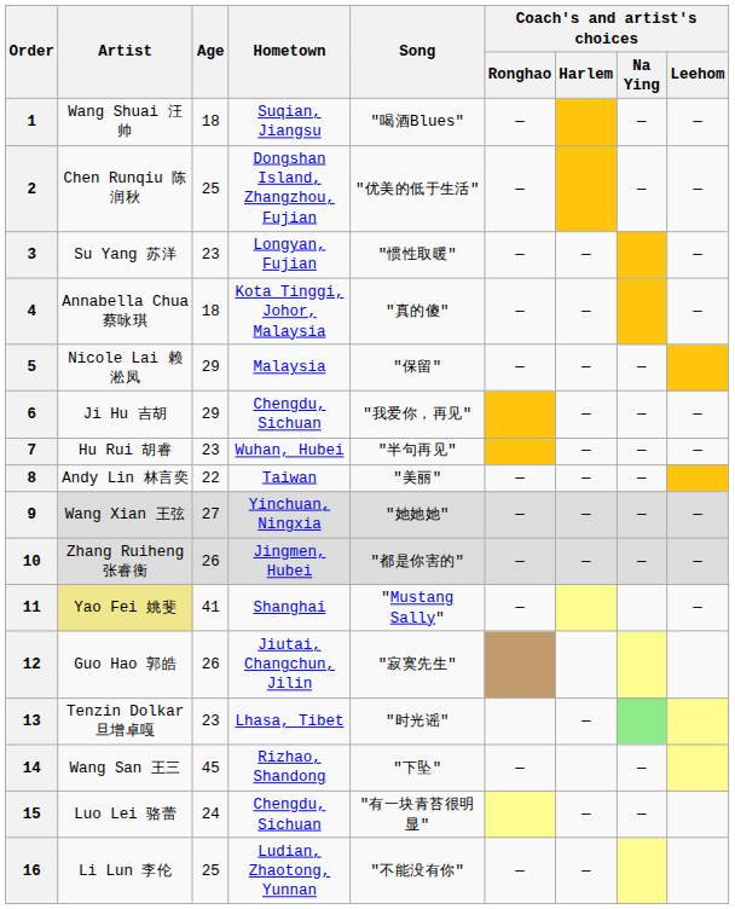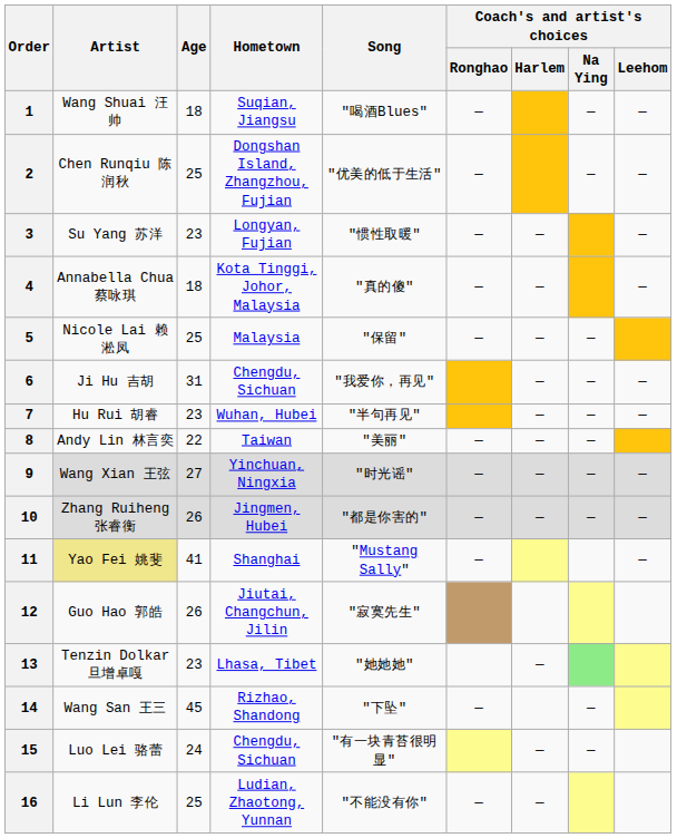 <table class="wikitable" style="text-align:center; line-height:17px; width:100%;">
 <tr>
 <th rowspan="2" scope="col" style="width:02%;">Order</th>
 <th rowspan="2" scope="col" style="width:19%;">Artist</th>
 <th rowspan="2" scope="col" style="width:05%;">Age</th>
 <th rowspan="2" scope="col" style="width:17%;">Hometown</th>
 <th rowspan="2" scope="col" style="width:19%;">Song</th>
 <th colspan="4" scope="col" style="width:28%;">Coach's and artist's choices</th>
 </tr>
 <tr>
 <th style="width:07%;">Ronghao</th>
 <th style="width:07%;">Harlem</th>
 <th style="width:07%;">Na Ying</th>
 <th style="width:07%;">Leehom</th>
 </tr>
 <tr>
 <th>1</th>
 <td>Wang Shuai 汪帅</td>
 <td>18</td>
 <td><a href='#'>Suqian, Jiangsu</a></td>
 <td>"喝酒Blues"</td>
 <td>—</td>
 <td style="background:#FFC40C;"> <strong></strong></td>
 <td>—</td>
 <td>—</td>
 </tr>
 <tr>
 <th>2</th>
 <td>Chen Runqiu 陈润秋</td>
 <td>25</td>
 <td><a href='#'>Dongshan Island, Zhangzhou, Fujian</a></td>
 <td>"优美的低于生活"</td>
 <td> —</td>
 <td style="background:#FFC40C;"><strong></strong></td>
 <td>—</td>
 <td>—</td>
 </tr>
 <tr>
 <th>3</th>
 <td>Su Yang 苏洋</td>
 <td>23</td>
 <td><a href='#'>Longyan, Fujian</a></td>
 <td>"惯性取暖"</td>
 <td> —</td>
 <td>—</td>
 <td style="background:#FFC40C;"><strong></strong></td>
 <td>—</td>
 </tr>
 <tr>
 <th>4</th>
 <td>Annabella Chua 蔡咏琪</td>
 <td>18</td>
 <td><a href='#'>Kota Tinggi, Johor, Malaysia</a></td>
 <td>"真的傻"</td>
 <td>—</td>
 <td>—</td>
 <td style="background:#FFC40C;"><strong></strong></td>
 <td> —</td>
 </tr>
 <tr>
 <th>5</th>
 <td>Nicole Lai 赖淞凤</td>
-<td>29</td>
+<td>25</td>
 <td><a href='#'>Malaysia</a></td>
 <td>"保留"</td>
 <td>—</td>
 <td>—</td>
 <td>—</td>
 <td style="background:#FFC40C;"> <strong></strong></td>
 </tr>
 <tr>
 <th>6</th>
 <td>Ji Hu 吉胡</td>
-<td>29</td>
+<td>31</td>
 <td><a href='#'>Chengdu, Sichuan</a></td>
 <td>"我爱你，再见"</td>
 <td style="background:#FFC40C;"><strong></strong></td>
 <td>—</td>
 <td>—</td>
 <td> —</td>
 </tr>
 <tr>
 <th>7</th>
 <td>Hu Rui 胡睿</td>
 <td>23</td>
 <td><a href='#'>Wuhan, Hubei</a></td>
 <td>"半句再见"</td>
 <td style="background:#FFC40C;"> <strong></strong></td>
 <td>—</td>
 <td>—</td>
 <td>—</td>
 </tr>
 <tr>
 <th>8</th>
 <td>Andy Lin 林言奕</td>
 <td>22</td>
 <td><a href='#'>Taiwan</a></td>
 <td>"美丽"</td>
 <td>—</td>
 <td> —</td>
 <td>—</td>
 <td style="background:#FFC40C;"><strong></strong></td>
 </tr>
 <tr style="background:#DCDCDC;">
 <th>9</th>
 <td>Wang Xian 王弦</td>
 <td>27</td>
 <td><a href='#'>Yinchuan, Ningxia</a></td>
-<td>"她她她"</td>
+<td>"时光谣"</td>
 <td>—</td>
 <td>—</td>
 <td> —</td>
 <td>—</td>
 </tr>
 <tr style="background:#DCDCDC;">
 <th>10</th>
 <td>Zhang Ruiheng 张睿衡</td>
 <td>26</td>
 <td><a href='#'>Jingmen, Hubei</a></td>
 <td>"都是你害的"</td>
 <td> —</td>
 <td>—</td>
 <td>—</td>
 <td>—</td>
 </tr>
 <tr>
 <th>11</th>
 <td style="background: khaki;">Yao Fei 姚斐</td>
 <td>41</td>
 <td><a href='#'>Shanghai</a></td>
 <td>"<a href='#'>Mustang Sally</a>"</td>
 <td>—</td>
 <td style="background:#fdfc8f;">  <strong></strong></td>
 <td><strong></strong></td>
 <td>—</td>
 </tr>
 <tr>
 <th>12</th>
 <td>Guo Hao 郭皓</td>
 <td>26</td>
 <td><a href='#'>Jiutai, Changchun, Jilin</a></td>
 <td>"寂寞先生"</td>
 <td style="background:#c19a6b;"><strong></strong></td>
 <td><strong></strong></td>
 <td style="background:#fdfc8f;"> <strong></strong></td>
 <td><strong></strong></td>
 </tr>
 <tr>
 <th>13</th>
 <td>Tenzin Dolkar 旦增卓嘎</td>
 <td>23</td>
 <td><a href='#'>Lhasa, Tibet</a></td>
-<td>"时光谣"</td>
+<td>"她她她"</td>
 <td><strong></strong></td>
 <td> —</td>
 <td style="background:#8deb87;"> <strong></strong></td>
 <td style="background:#fdfc8f;"><strong></strong></td>
 </tr>
 <tr>
 <th>14</th>
 <td>Wang San 王三</td>
 <td>45</td>
 <td><a href='#'>Rizhao, Shandong</a></td>
 <td>"下坠"</td>
 <td>—</td>
 <td><strong></strong></td>
 <td>  —</td>
 <td style="background:#fdfc8f;"><strong></strong></td>
 </tr>
 <tr>
 <th>15</th>
 <td>Luo Lei 骆蕾</td>
 <td>24</td>
 <td><a href='#'>Chengdu, Sichuan</a></td>
 <td>"有一块青苔很明显"</td>
 <td style="background:#fdfc8f;"> <strong></strong></td>
 <td>—</td>
 <td>—</td>
 <td><strong></strong></td>
 </tr>
 <tr>
 <th>16</th>
 <td>Li Lun 李伦</td>
 <td>25</td>
 <td><a href='#'>Ludian, Zhaotong, Yunnan</a></td>
 <td>"不能没有你"</td>
 <td> —</td>
 <td>—</td>
 <td style="background:#fdfc8f;"> <strong></strong></td>
 <td><strong></strong></td>
 </tr>
 </table>
